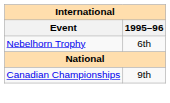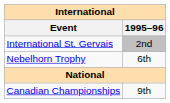 <table class="wikitable" style="text-align:center">
 <tr>
 <th style="background-color: #ffdead; " colspan=2 align=center>International</th>
 </tr>
 <tr>
 <th>Event</th>
 <th>1995–96</th>
+</tr>
+<tr>
+<td align=left><a href='#'>International St. Gervais</a></td>
+<td bgcolor=silver>2nd</td>
 </tr>
 <tr>
 <td align=left><a href='#'>Nebelhorn Trophy</a></td>
 <td>6th</td>
 </tr>
 <tr>
 <th style="background-color: #ffdead; " colspan=2 align=center>National</th>
 </tr>
 <tr>
 <td align=left><a href='#'>Canadian Championships</a></td>
 <td>9th</td>
 </tr>
 </table>
